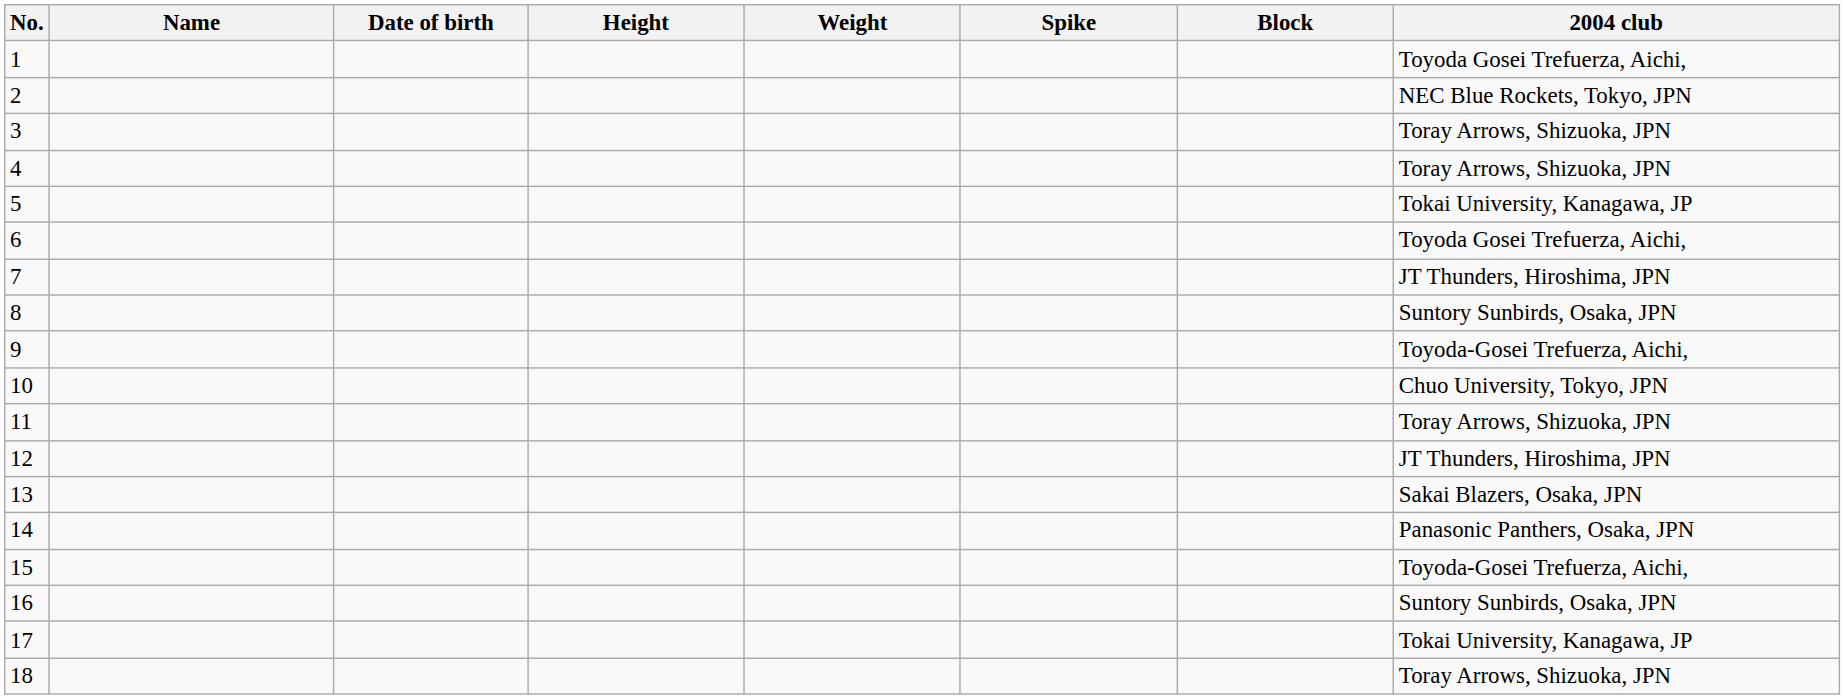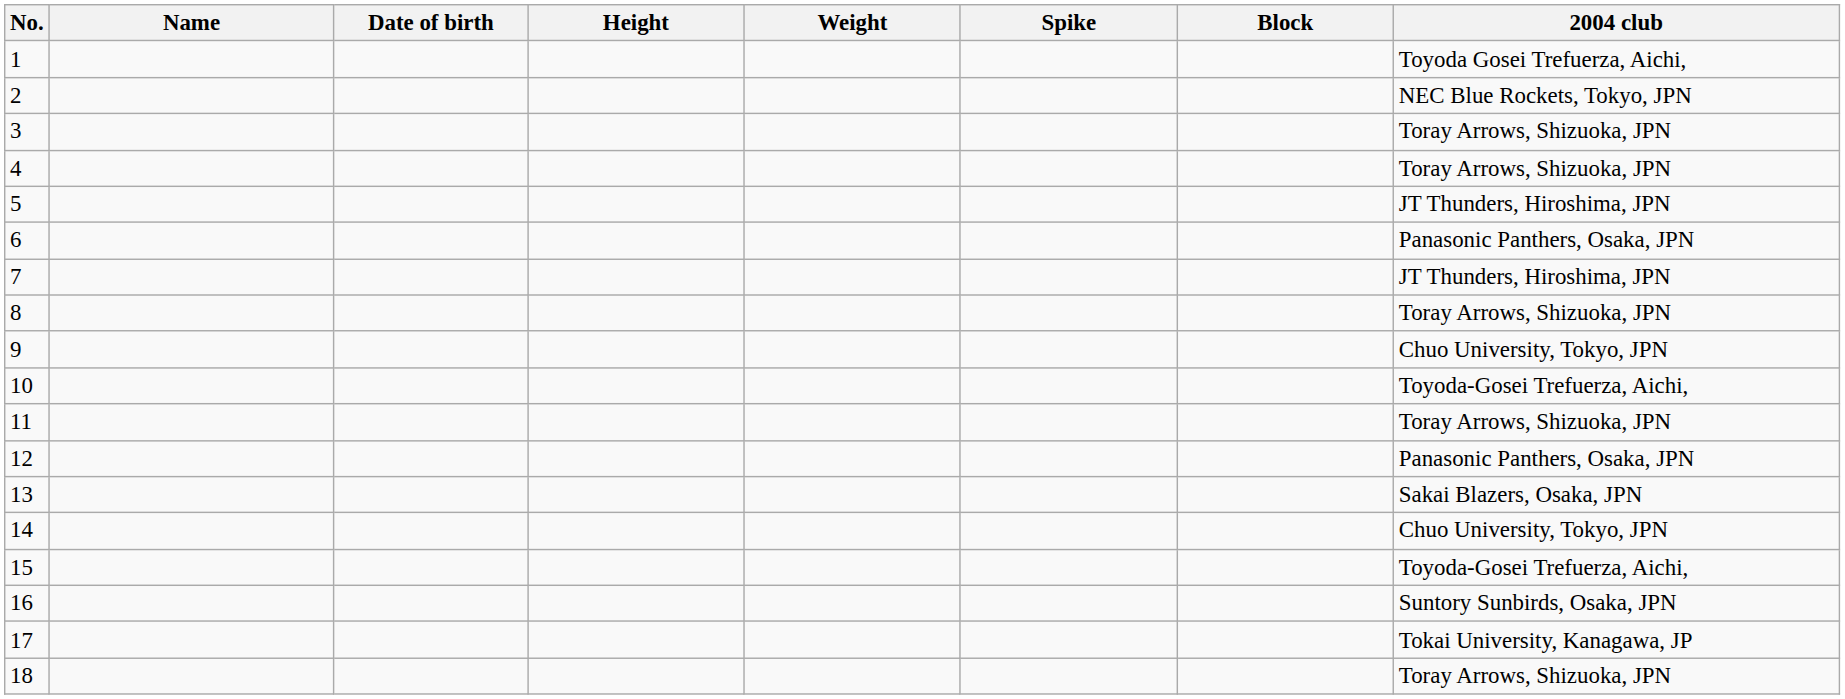 <table class="wikitable sortable" style=font-size:100%; text-align:center;>
 <tr>
 <th>No.</th>
 <th style=width:12em>Name</th>
 <th style=width:8em>Date of birth</th>
 <th style=width:9em>Height</th>
 <th style=width:9em>Weight</th>
 <th style=width:9em>Spike</th>
 <th style=width:9em>Block</th>
 <th style=width:19em>2004 club</th>
 </tr>
 <tr>
 <td>1</td>
 <td align=left></td>
 <td align=right></td>
 <td></td>
 <td></td>
 <td></td>
 <td></td>
 <td align=left>Toyoda Gosei Trefuerza, Aichi,</td>
 </tr>
 <tr>
 <td>2</td>
 <td align=left></td>
 <td align=right></td>
 <td></td>
 <td></td>
 <td></td>
 <td></td>
 <td align=left>NEC Blue Rockets, Tokyo, JPN</td>
 </tr>
 <tr>
 <td>3</td>
 <td align=left></td>
 <td align=right></td>
 <td></td>
 <td></td>
 <td></td>
 <td></td>
 <td align=left>Toray Arrows, Shizuoka, JPN</td>
 </tr>
 <tr>
 <td>4</td>
 <td align=left></td>
 <td align=right></td>
 <td></td>
 <td></td>
 <td></td>
 <td></td>
 <td align=left>Toray Arrows, Shizuoka, JPN</td>
 </tr>
 <tr>
 <td>5</td>
 <td align=left></td>
 <td align=right></td>
 <td></td>
 <td></td>
 <td></td>
 <td></td>
-<td align=left>Tokai University, Kanagawa, JP</td>
+<td align=left>JT Thunders, Hiroshima, JPN</td>
 </tr>
 <tr>
 <td>6</td>
 <td align=left></td>
 <td align=right></td>
 <td></td>
 <td></td>
 <td></td>
 <td></td>
-<td align=left>Toyoda Gosei Trefuerza, Aichi,</td>
+<td align=left>Panasonic Panthers, Osaka, JPN</td>
 </tr>
 <tr>
 <td>7</td>
 <td align=left></td>
 <td align=right></td>
 <td></td>
 <td></td>
 <td></td>
 <td></td>
 <td align=left>JT Thunders, Hiroshima, JPN</td>
 </tr>
 <tr>
 <td>8</td>
 <td align=left></td>
 <td align=right></td>
 <td></td>
 <td></td>
 <td></td>
 <td></td>
-<td align=left>Suntory Sunbirds, Osaka, JPN</td>
+<td align=left>Toray Arrows, Shizuoka, JPN</td>
 </tr>
 <tr>
 <td>9</td>
 <td align=left></td>
 <td align=right></td>
 <td></td>
 <td></td>
 <td></td>
 <td></td>
-<td align=left>Toyoda-Gosei Trefuerza, Aichi,</td>
+<td align=left>Chuo University, Tokyo, JPN</td>
 </tr>
 <tr>
 <td>10</td>
 <td align=left></td>
 <td align=right></td>
 <td></td>
 <td></td>
 <td></td>
 <td></td>
-<td align=left>Chuo University, Tokyo, JPN</td>
+<td align=left>Toyoda-Gosei Trefuerza, Aichi,</td>
 </tr>
 <tr>
 <td>11</td>
 <td align=left></td>
 <td align=right></td>
 <td></td>
 <td></td>
 <td></td>
 <td></td>
 <td align=left>Toray Arrows, Shizuoka, JPN</td>
 </tr>
 <tr>
 <td>12</td>
 <td align=left></td>
 <td align=right></td>
 <td></td>
 <td></td>
 <td></td>
 <td></td>
-<td align=left>JT Thunders, Hiroshima, JPN</td>
+<td align=left>Panasonic Panthers, Osaka, JPN</td>
 </tr>
 <tr>
 <td>13</td>
 <td align=left></td>
 <td align=right></td>
 <td></td>
 <td></td>
 <td></td>
 <td></td>
 <td align=left>Sakai Blazers, Osaka, JPN</td>
 </tr>
 <tr>
 <td>14</td>
 <td align=left></td>
 <td align=right></td>
 <td></td>
 <td></td>
 <td></td>
 <td></td>
-<td align=left>Panasonic Panthers, Osaka, JPN</td>
+<td align=left>Chuo University, Tokyo, JPN</td>
 </tr>
 <tr>
 <td>15</td>
 <td align=left></td>
 <td align=right></td>
 <td></td>
 <td></td>
 <td></td>
 <td></td>
 <td align=left>Toyoda-Gosei Trefuerza, Aichi,</td>
 </tr>
 <tr>
 <td>16</td>
 <td align=left></td>
 <td align=right></td>
 <td></td>
 <td></td>
 <td></td>
 <td></td>
 <td align=left>Suntory Sunbirds, Osaka, JPN</td>
 </tr>
 <tr>
 <td>17</td>
 <td align=left></td>
 <td align=right></td>
 <td></td>
 <td></td>
 <td></td>
 <td></td>
 <td align=left>Tokai University, Kanagawa, JP</td>
 </tr>
 <tr>
 <td>18</td>
 <td align=left></td>
 <td align=right></td>
 <td></td>
 <td></td>
 <td></td>
 <td></td>
 <td align=left>Toray Arrows, Shizuoka, JPN</td>
 </tr>
 </table>
